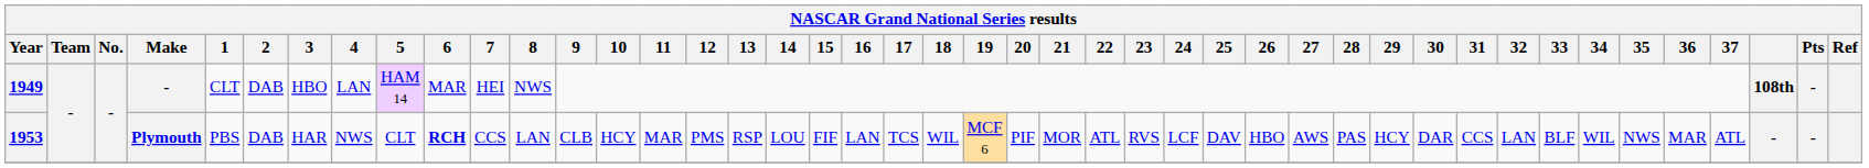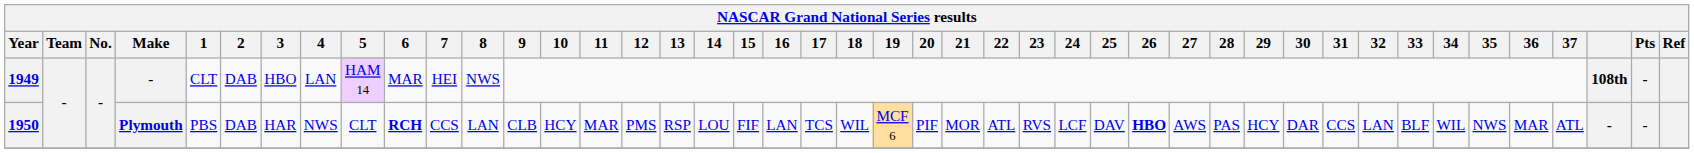 <table class="wikitable" style="text-align:center; font-size:75%">
 <tr>
 <th colspan=66><a href='#'>NASCAR Grand National Series</a> results</th>
 </tr>
 <tr>
 <th>Year</th>
 <th>Team</th>
 <th>No.</th>
 <th>Make</th>
 <th>1</th>
 <th>2</th>
 <th>3</th>
 <th>4</th>
 <th>5</th>
 <th>6</th>
 <th>7</th>
 <th>8</th>
 <th>9</th>
 <th>10</th>
 <th>11</th>
 <th>12</th>
 <th>13</th>
 <th>14</th>
 <th>15</th>
 <th>16</th>
 <th>17</th>
 <th>18</th>
 <th>19</th>
 <th>20</th>
 <th>21</th>
 <th>22</th>
 <th>23</th>
 <th>24</th>
 <th>25</th>
 <th>26</th>
 <th>27</th>
 <th>28</th>
 <th>29</th>
 <th>30</th>
 <th>31</th>
 <th>32</th>
 <th>33</th>
 <th>34</th>
 <th>35</th>
 <th>36</th>
 <th>37</th>
 <th></th>
 <th>Pts</th>
 <th>Ref</th>
 </tr>
 <tr>
 <th><a href='#'>1949</a></th>
 <th rowspan=2>-</th>
 <th rowspan=2>-</th>
 <th>-</th>
 <td><a href='#'>CLT</a></td>
 <td><a href='#'>DAB</a></td>
 <td><a href='#'>HBO</a></td>
 <td><a href='#'>LAN</a></td>
 <td style="background:#EFCFFF;"><a href='#'>HAM</a><br><small>14</small></td>
 <td><a href='#'>MAR</a></td>
 <td><a href='#'>HEI</a></td>
 <td><a href='#'>NWS</a></td>
 <td colspan=29></td>
 <th>108th</th>
 <th>-</th>
 <th></th>
 </tr>
 <tr>
-<th><a href='#'>1953</a></th>
+<th><a href='#'>1950</a></th>
 <th><a href='#'>Plymouth</a></th>
 <td><a href='#'>PBS</a></td>
 <td><a href='#'>DAB</a></td>
 <td><a href='#'>HAR</a></td>
 <td><a href='#'>NWS</a></td>
 <td><a href='#'>CLT</a></td>
 <td><strong><a href='#'>RCH</a></strong></td>
 <td><a href='#'>CCS</a></td>
 <td><a href='#'>LAN</a></td>
 <td><a href='#'>CLB</a></td>
 <td><a href='#'>HCY</a></td>
 <td><a href='#'>MAR</a></td>
 <td><a href='#'>PMS</a></td>
 <td><a href='#'>RSP</a></td>
 <td><a href='#'>LOU</a></td>
 <td><a href='#'>FIF</a></td>
 <td><a href='#'>LAN</a></td>
 <td><a href='#'>TCS</a></td>
 <td><a href='#'>WIL</a></td>
 <td style="background:#FFDF9F;"><a href='#'>MCF</a><br><small>6</small></td>
 <td><a href='#'>PIF</a></td>
 <td><a href='#'>MOR</a></td>
 <td><a href='#'>ATL</a></td>
 <td><a href='#'>RVS</a></td>
 <td><a href='#'>LCF</a></td>
 <td><a href='#'>DAV</a></td>
-<td><a href='#'>HBO</a></td>
+<td><strong><a href='#'>HBO</a></strong></td>
 <td><a href='#'>AWS</a></td>
 <td><a href='#'>PAS</a></td>
 <td><a href='#'>HCY</a></td>
 <td><a href='#'>DAR</a></td>
 <td><a href='#'>CCS</a></td>
 <td><a href='#'>LAN</a></td>
 <td><a href='#'>BLF</a></td>
 <td><a href='#'>WIL</a></td>
 <td><a href='#'>NWS</a></td>
 <td><a href='#'>MAR</a></td>
 <td><a href='#'>ATL</a></td>
 <th>-</th>
 <th>-</th>
 <th></th>
 </tr>
 <tr>
 </tr>
 </table>
